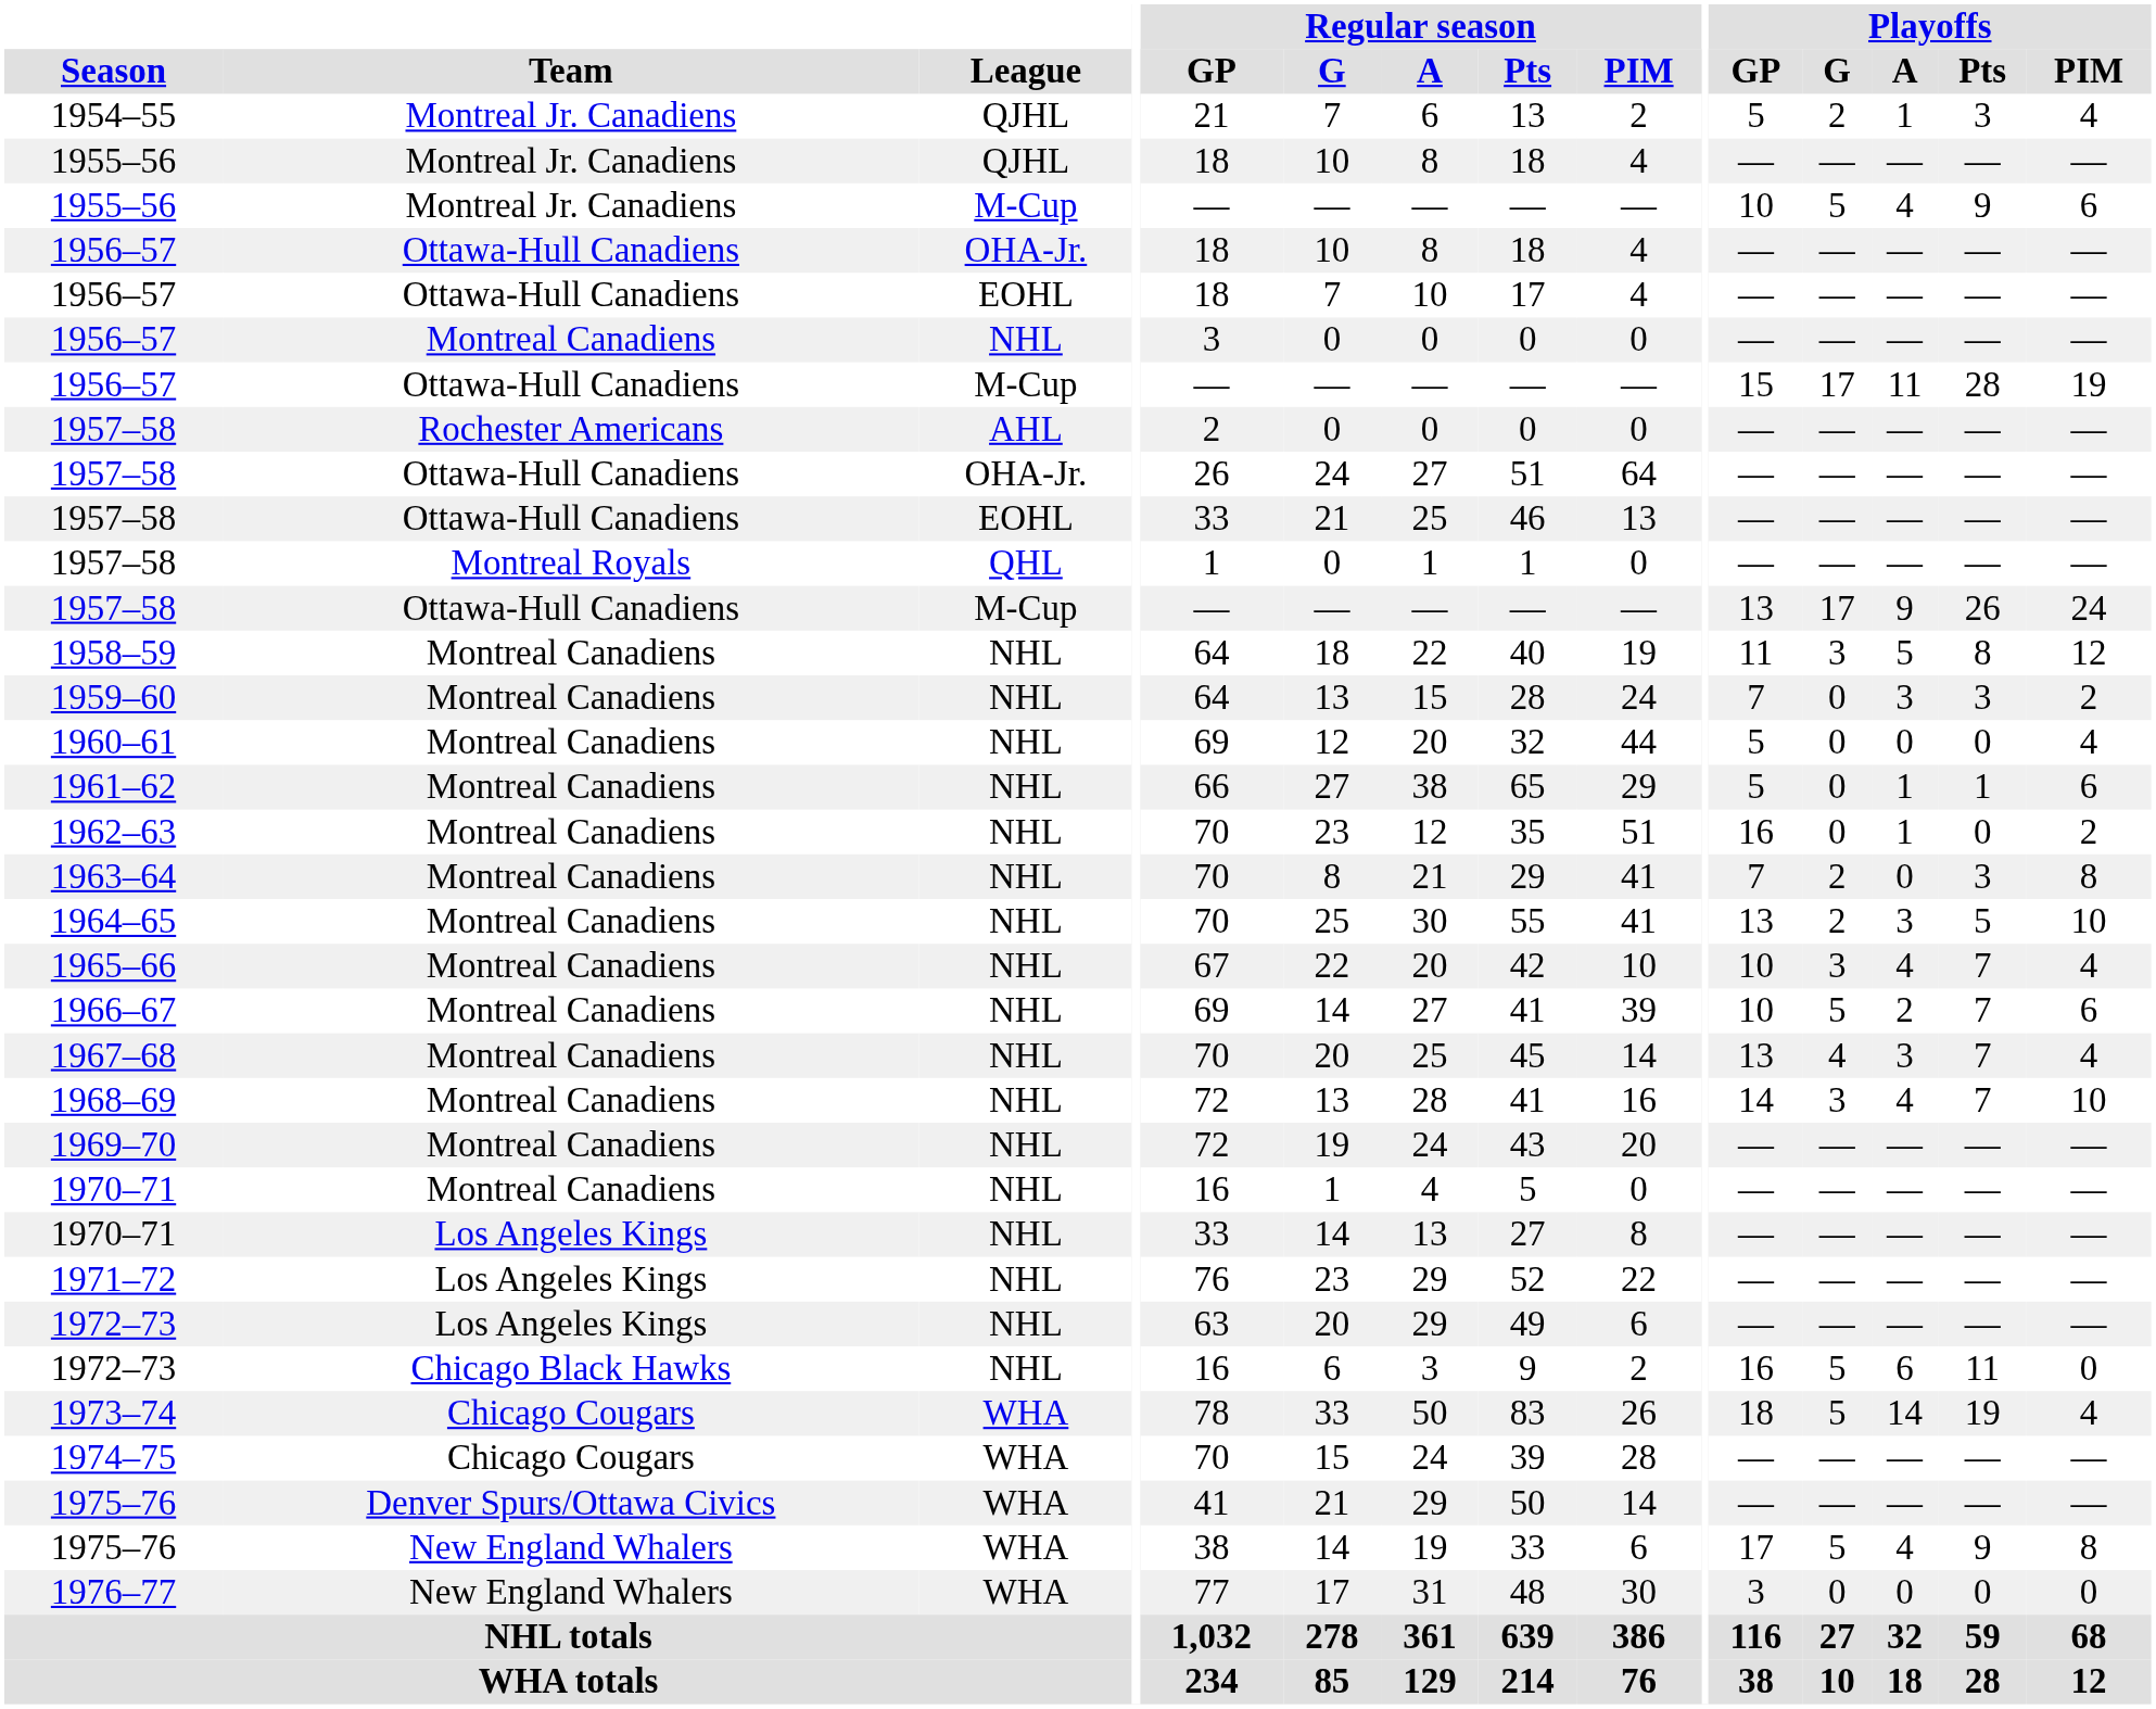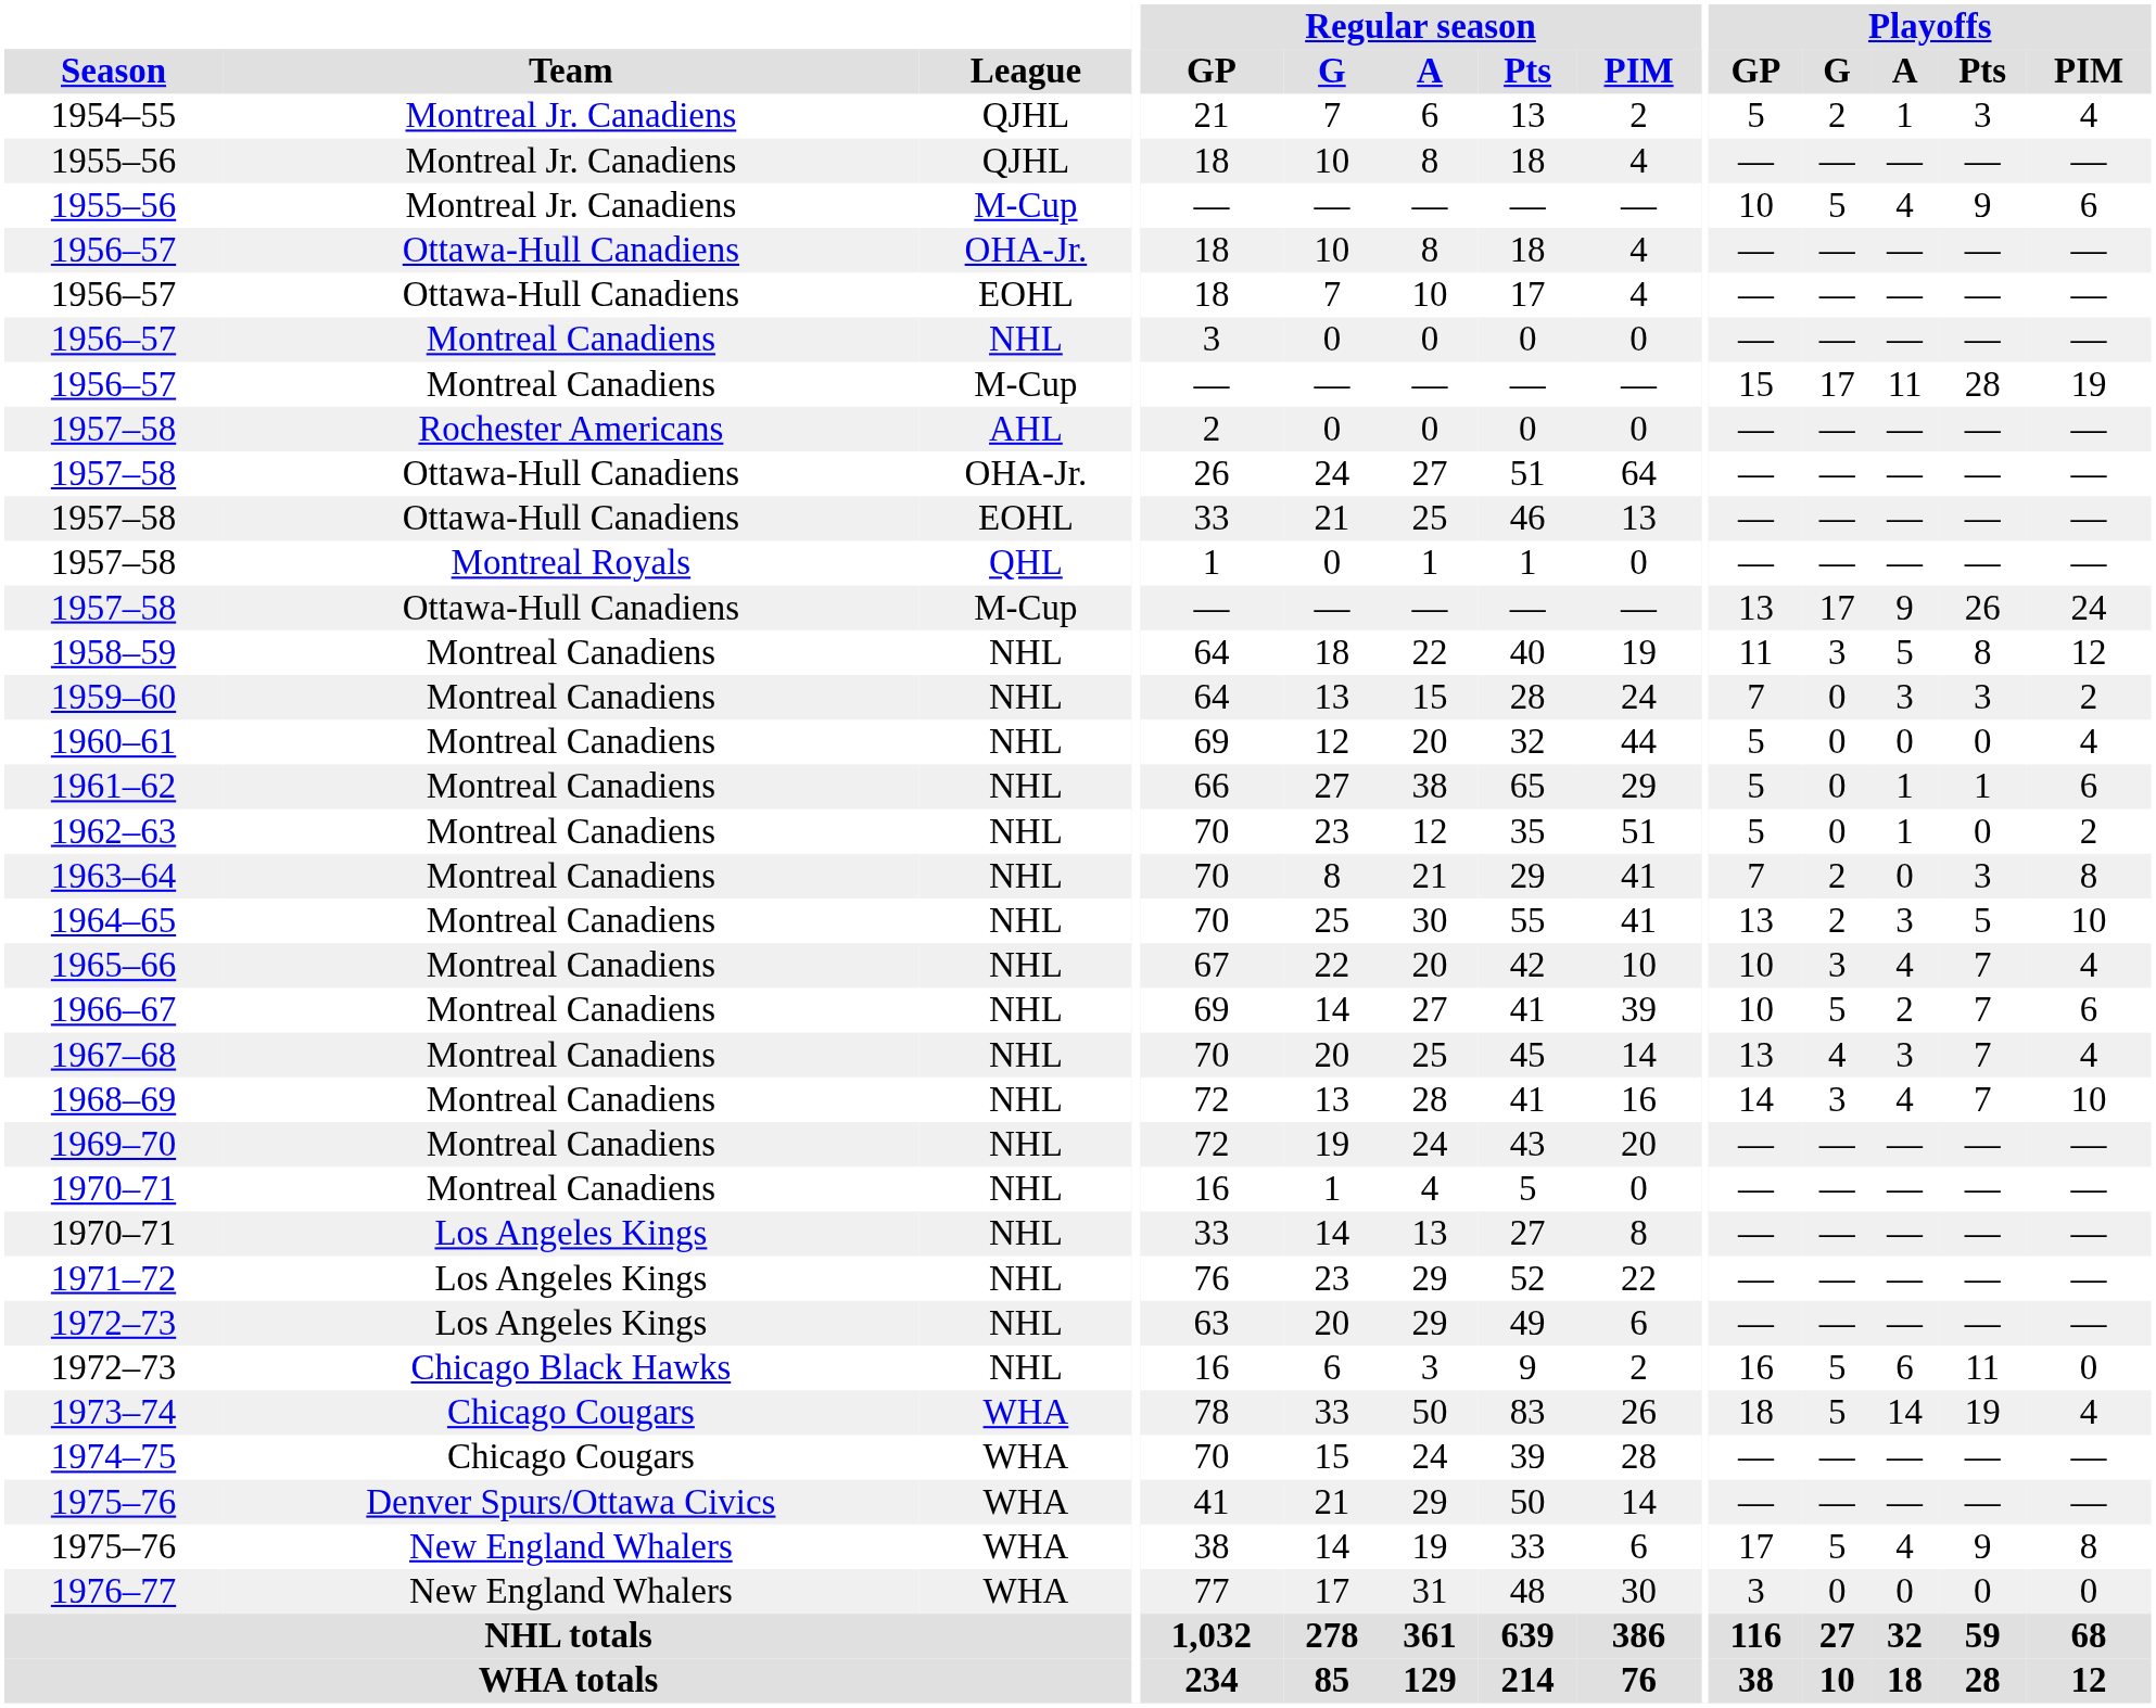 <table border="0" cellpadding="1" cellspacing="0" style="text-align:center; width:60em">
 <tr bgcolor="#e0e0e0">
 <th colspan="3" bgcolor="#ffffff"></th>
 <th rowspan="100" bgcolor="#ffffff"></th>
 <th colspan="5"><a href='#'>Regular season</a></th>
 <th rowspan="100" bgcolor="#ffffff"></th>
 <th colspan="5"><a href='#'>Playoffs</a></th>
 </tr>
 <tr bgcolor="#e0e0e0">
 <th><a href='#'>Season</a></th>
 <th>Team</th>
 <th>League</th>
 <th>GP</th>
 <th><a href='#'>G</a></th>
 <th><a href='#'>A</a></th>
 <th><a href='#'>Pts</a></th>
 <th><a href='#'>PIM</a></th>
 <th>GP</th>
 <th>G</th>
 <th>A</th>
 <th>Pts</th>
 <th>PIM</th>
 </tr>
 <tr>
 <td>1954–55</td>
 <td><a href='#'>Montreal Jr. Canadiens</a></td>
 <td>QJHL</td>
 <td>21</td>
 <td>7</td>
 <td>6</td>
 <td>13</td>
 <td>2</td>
 <td>5</td>
 <td>2</td>
 <td>1</td>
 <td>3</td>
 <td>4</td>
 </tr>
 <tr bgcolor="#f0f0f0">
 <td>1955–56</td>
 <td>Montreal Jr. Canadiens</td>
 <td>QJHL</td>
 <td>18</td>
 <td>10</td>
 <td>8</td>
 <td>18</td>
 <td>4</td>
 <td>—</td>
 <td>—</td>
 <td>—</td>
 <td>—</td>
 <td>—</td>
 </tr>
 <tr>
 <td><a href='#'>1955–56</a></td>
 <td>Montreal Jr. Canadiens</td>
 <td><a href='#'>M-Cup</a></td>
 <td>—</td>
 <td>—</td>
 <td>—</td>
 <td>—</td>
 <td>—</td>
 <td>10</td>
 <td>5</td>
 <td>4</td>
 <td>9</td>
 <td>6</td>
 </tr>
 <tr bgcolor="#f0f0f0">
 <td><a href='#'>1956–57</a></td>
 <td><a href='#'>Ottawa-Hull Canadiens</a></td>
 <td><a href='#'>OHA-Jr.</a></td>
 <td>18</td>
 <td>10</td>
 <td>8</td>
 <td>18</td>
 <td>4</td>
 <td>—</td>
 <td>—</td>
 <td>—</td>
 <td>—</td>
 <td>—</td>
 </tr>
 <tr>
 <td>1956–57</td>
 <td>Ottawa-Hull Canadiens</td>
 <td>EOHL</td>
 <td>18</td>
 <td>7</td>
 <td>10</td>
 <td>17</td>
 <td>4</td>
 <td>—</td>
 <td>—</td>
 <td>—</td>
 <td>—</td>
 <td>—</td>
 </tr>
 <tr bgcolor="#f0f0f0">
 <td><a href='#'>1956–57</a></td>
 <td><a href='#'>Montreal Canadiens</a></td>
 <td><a href='#'>NHL</a></td>
 <td>3</td>
 <td>0</td>
 <td>0</td>
 <td>0</td>
 <td>0</td>
 <td>—</td>
 <td>—</td>
 <td>—</td>
 <td>—</td>
 <td>—</td>
 </tr>
 <tr>
 <td><a href='#'>1956–57</a></td>
-<td>Ottawa-Hull Canadiens</td>
+<td>Montreal Canadiens</td>
 <td>M-Cup</td>
 <td>—</td>
 <td>—</td>
 <td>—</td>
 <td>—</td>
 <td>—</td>
 <td>15</td>
 <td>17</td>
 <td>11</td>
 <td>28</td>
 <td>19</td>
 </tr>
 <tr bgcolor="#f0f0f0">
 <td><a href='#'>1957–58</a></td>
 <td><a href='#'>Rochester Americans</a></td>
 <td><a href='#'>AHL</a></td>
 <td>2</td>
 <td>0</td>
 <td>0</td>
 <td>0</td>
 <td>0</td>
 <td>—</td>
 <td>—</td>
 <td>—</td>
 <td>—</td>
 <td>—</td>
 </tr>
 <tr>
 <td><a href='#'>1957–58</a></td>
 <td>Ottawa-Hull Canadiens</td>
 <td>OHA-Jr.</td>
 <td>26</td>
 <td>24</td>
 <td>27</td>
 <td>51</td>
 <td>64</td>
 <td>—</td>
 <td>—</td>
 <td>—</td>
 <td>—</td>
 <td>—</td>
 </tr>
 <tr bgcolor="#f0f0f0">
 <td>1957–58</td>
 <td>Ottawa-Hull Canadiens</td>
 <td>EOHL</td>
 <td>33</td>
 <td>21</td>
 <td>25</td>
 <td>46</td>
 <td>13</td>
 <td>—</td>
 <td>—</td>
 <td>—</td>
 <td>—</td>
 <td>—</td>
 </tr>
 <tr>
 <td>1957–58</td>
 <td><a href='#'>Montreal Royals</a></td>
 <td><a href='#'>QHL</a></td>
 <td>1</td>
 <td>0</td>
 <td>1</td>
 <td>1</td>
 <td>0</td>
 <td>—</td>
 <td>—</td>
 <td>—</td>
 <td>—</td>
 <td>—</td>
 </tr>
 <tr bgcolor="#f0f0f0">
 <td><a href='#'>1957–58</a></td>
 <td>Ottawa-Hull Canadiens</td>
 <td>M-Cup</td>
 <td>—</td>
 <td>—</td>
 <td>—</td>
 <td>—</td>
 <td>—</td>
 <td>13</td>
 <td>17</td>
 <td>9</td>
 <td>26</td>
 <td>24</td>
 </tr>
 <tr>
 <td><a href='#'>1958–59</a></td>
 <td>Montreal Canadiens</td>
 <td>NHL</td>
 <td>64</td>
 <td>18</td>
 <td>22</td>
 <td>40</td>
 <td>19</td>
 <td>11</td>
 <td>3</td>
 <td>5</td>
 <td>8</td>
 <td>12</td>
 </tr>
 <tr bgcolor="#f0f0f0">
 <td><a href='#'>1959–60</a></td>
 <td>Montreal Canadiens</td>
 <td>NHL</td>
 <td>64</td>
 <td>13</td>
 <td>15</td>
 <td>28</td>
 <td>24</td>
 <td>7</td>
 <td>0</td>
 <td>3</td>
 <td>3</td>
 <td>2</td>
 </tr>
 <tr>
 <td><a href='#'>1960–61</a></td>
 <td>Montreal Canadiens</td>
 <td>NHL</td>
 <td>69</td>
 <td>12</td>
 <td>20</td>
 <td>32</td>
 <td>44</td>
 <td>5</td>
 <td>0</td>
 <td>0</td>
 <td>0</td>
 <td>4</td>
 </tr>
 <tr bgcolor="#f0f0f0">
 <td><a href='#'>1961–62</a></td>
 <td>Montreal Canadiens</td>
 <td>NHL</td>
 <td>66</td>
 <td>27</td>
 <td>38</td>
 <td>65</td>
 <td>29</td>
 <td>5</td>
 <td>0</td>
 <td>1</td>
 <td>1</td>
 <td>6</td>
 </tr>
 <tr>
 <td><a href='#'>1962–63</a></td>
 <td>Montreal Canadiens</td>
 <td>NHL</td>
 <td>70</td>
 <td>23</td>
 <td>12</td>
 <td>35</td>
 <td>51</td>
-<td>16</td>
+<td>5</td>
 <td>0</td>
 <td>1</td>
 <td>0</td>
 <td>2</td>
 </tr>
 <tr bgcolor="#f0f0f0">
 <td><a href='#'>1963–64</a></td>
 <td>Montreal Canadiens</td>
 <td>NHL</td>
 <td>70</td>
 <td>8</td>
 <td>21</td>
 <td>29</td>
 <td>41</td>
 <td>7</td>
 <td>2</td>
 <td>0</td>
 <td>3</td>
 <td>8</td>
 </tr>
 <tr>
 <td><a href='#'>1964–65</a></td>
 <td>Montreal Canadiens</td>
 <td>NHL</td>
 <td>70</td>
 <td>25</td>
 <td>30</td>
 <td>55</td>
 <td>41</td>
 <td>13</td>
 <td>2</td>
 <td>3</td>
 <td>5</td>
 <td>10</td>
 </tr>
 <tr bgcolor="#f0f0f0">
 <td><a href='#'>1965–66</a></td>
 <td>Montreal Canadiens</td>
 <td>NHL</td>
 <td>67</td>
 <td>22</td>
 <td>20</td>
 <td>42</td>
 <td>10</td>
 <td>10</td>
 <td>3</td>
 <td>4</td>
 <td>7</td>
 <td>4</td>
 </tr>
 <tr>
 <td><a href='#'>1966–67</a></td>
 <td>Montreal Canadiens</td>
 <td>NHL</td>
 <td>69</td>
 <td>14</td>
 <td>27</td>
 <td>41</td>
 <td>39</td>
 <td>10</td>
 <td>5</td>
 <td>2</td>
 <td>7</td>
 <td>6</td>
 </tr>
 <tr bgcolor="#f0f0f0">
 <td><a href='#'>1967–68</a></td>
 <td>Montreal Canadiens</td>
 <td>NHL</td>
 <td>70</td>
 <td>20</td>
 <td>25</td>
 <td>45</td>
 <td>14</td>
 <td>13</td>
 <td>4</td>
 <td>3</td>
 <td>7</td>
 <td>4</td>
 </tr>
 <tr>
 <td><a href='#'>1968–69</a></td>
 <td>Montreal Canadiens</td>
 <td>NHL</td>
 <td>72</td>
 <td>13</td>
 <td>28</td>
 <td>41</td>
 <td>16</td>
 <td>14</td>
 <td>3</td>
 <td>4</td>
 <td>7</td>
 <td>10</td>
 </tr>
 <tr bgcolor="#f0f0f0">
 <td><a href='#'>1969–70</a></td>
 <td>Montreal Canadiens</td>
 <td>NHL</td>
 <td>72</td>
 <td>19</td>
 <td>24</td>
 <td>43</td>
 <td>20</td>
 <td>—</td>
 <td>—</td>
 <td>—</td>
 <td>—</td>
 <td>—</td>
 </tr>
 <tr>
 <td><a href='#'>1970–71</a></td>
 <td>Montreal Canadiens</td>
 <td>NHL</td>
 <td>16</td>
 <td>1</td>
 <td>4</td>
 <td>5</td>
 <td>0</td>
 <td>—</td>
 <td>—</td>
 <td>—</td>
 <td>—</td>
 <td>—</td>
 </tr>
 <tr bgcolor="#f0f0f0">
 <td>1970–71</td>
 <td><a href='#'>Los Angeles Kings</a></td>
 <td>NHL</td>
 <td>33</td>
 <td>14</td>
 <td>13</td>
 <td>27</td>
 <td>8</td>
 <td>—</td>
 <td>—</td>
 <td>—</td>
 <td>—</td>
 <td>—</td>
 </tr>
 <tr>
 <td><a href='#'>1971–72</a></td>
 <td>Los Angeles Kings</td>
 <td>NHL</td>
 <td>76</td>
 <td>23</td>
 <td>29</td>
 <td>52</td>
 <td>22</td>
 <td>—</td>
 <td>—</td>
 <td>—</td>
 <td>—</td>
 <td>—</td>
 </tr>
 <tr bgcolor="#f0f0f0">
 <td><a href='#'>1972–73</a></td>
 <td>Los Angeles Kings</td>
 <td>NHL</td>
 <td>63</td>
 <td>20</td>
 <td>29</td>
 <td>49</td>
 <td>6</td>
 <td>—</td>
 <td>—</td>
 <td>—</td>
 <td>—</td>
 <td>—</td>
 </tr>
 <tr>
 <td>1972–73</td>
 <td><a href='#'>Chicago Black Hawks</a></td>
 <td>NHL</td>
 <td>16</td>
 <td>6</td>
 <td>3</td>
 <td>9</td>
 <td>2</td>
 <td>16</td>
 <td>5</td>
 <td>6</td>
 <td>11</td>
 <td>0</td>
 </tr>
 <tr bgcolor="#f0f0f0">
 <td><a href='#'>1973–74</a></td>
 <td><a href='#'>Chicago Cougars</a></td>
 <td><a href='#'>WHA</a></td>
 <td>78</td>
 <td>33</td>
 <td>50</td>
 <td>83</td>
 <td>26</td>
 <td>18</td>
 <td>5</td>
 <td>14</td>
 <td>19</td>
 <td>4</td>
 </tr>
 <tr>
 <td><a href='#'>1974–75</a></td>
 <td>Chicago Cougars</td>
 <td>WHA</td>
 <td>70</td>
 <td>15</td>
 <td>24</td>
 <td>39</td>
 <td>28</td>
 <td>—</td>
 <td>—</td>
 <td>—</td>
 <td>—</td>
 <td>—</td>
 </tr>
 <tr bgcolor="#f0f0f0">
 <td><a href='#'>1975–76</a></td>
 <td><a href='#'>Denver Spurs/Ottawa Civics</a></td>
 <td>WHA</td>
 <td>41</td>
 <td>21</td>
 <td>29</td>
 <td>50</td>
 <td>14</td>
 <td>—</td>
 <td>—</td>
 <td>—</td>
 <td>—</td>
 <td>—</td>
 </tr>
 <tr>
 <td>1975–76</td>
 <td><a href='#'>New England Whalers</a></td>
 <td>WHA</td>
 <td>38</td>
 <td>14</td>
 <td>19</td>
 <td>33</td>
 <td>6</td>
 <td>17</td>
 <td>5</td>
 <td>4</td>
 <td>9</td>
 <td>8</td>
 </tr>
 <tr bgcolor="#f0f0f0">
 <td><a href='#'>1976–77</a></td>
 <td>New England Whalers</td>
 <td>WHA</td>
 <td>77</td>
 <td>17</td>
 <td>31</td>
 <td>48</td>
 <td>30</td>
 <td>3</td>
 <td>0</td>
 <td>0</td>
 <td>0</td>
 <td>0</td>
 </tr>
 <tr bgcolor="#e0e0e0">
 <th colspan="3">NHL totals</th>
 <th>1,032</th>
 <th>278</th>
 <th>361</th>
 <th>639</th>
 <th>386</th>
 <th>116</th>
 <th>27</th>
 <th>32</th>
 <th>59</th>
 <th>68</th>
 </tr>
 <tr bgcolor="#e0e0e0">
 <th colspan="3">WHA totals</th>
 <th>234</th>
 <th>85</th>
 <th>129</th>
 <th>214</th>
 <th>76</th>
 <th>38</th>
 <th>10</th>
 <th>18</th>
 <th>28</th>
 <th>12</th>
 </tr>
 </table>
